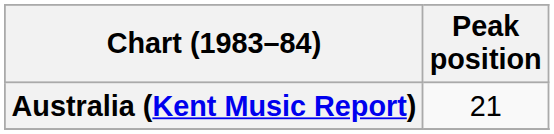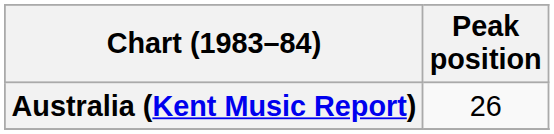 <table class="wikitable sortable plainrowheaders" style="text-align:center">
 <tr>
 <th scope="col">Chart (1983–84)</th>
 <th scope="col">Peak<br>position</th>
 </tr>
 <tr>
 <th scope="row">Australia (<a href='#'>Kent Music Report</a>)</th>
-<td>21</td>
+<td>26</td>
 </tr>
 <tr>
 </tr>
 <tr>
 </tr>
 <tr>
 </tr>
 <tr>
 </tr>
 </table>
